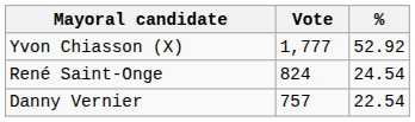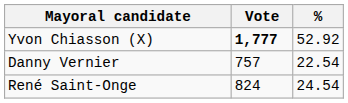 <table class="wikitable">
 <tr>
 <th bgcolor="#DDDDFF" width="200px">Mayoral candidate</th>
 <th bgcolor="#DDDDFF" width="50px">Vote</th>
 <th bgcolor="#DDDDFF" width="30px">%</th>
 </tr>
 <tr>
 <td>Yvon Chiasson (X)</td>
-<td>1,777</td>
+<td><strong>1,777</strong></td>
 <td>52.92</td>
+</tr>
+<tr>
+<td>Danny Vernier</td>
+<td>757</td>
+<td>22.54</td>
 </tr>
 <tr>
 <td>René Saint-Onge</td>
 <td>824</td>
 <td>24.54</td>
 </tr>
-<tr>
-<td>Danny Vernier</td>
-<td>757</td>
-<td>22.54</td>
-</tr>
 </table>
